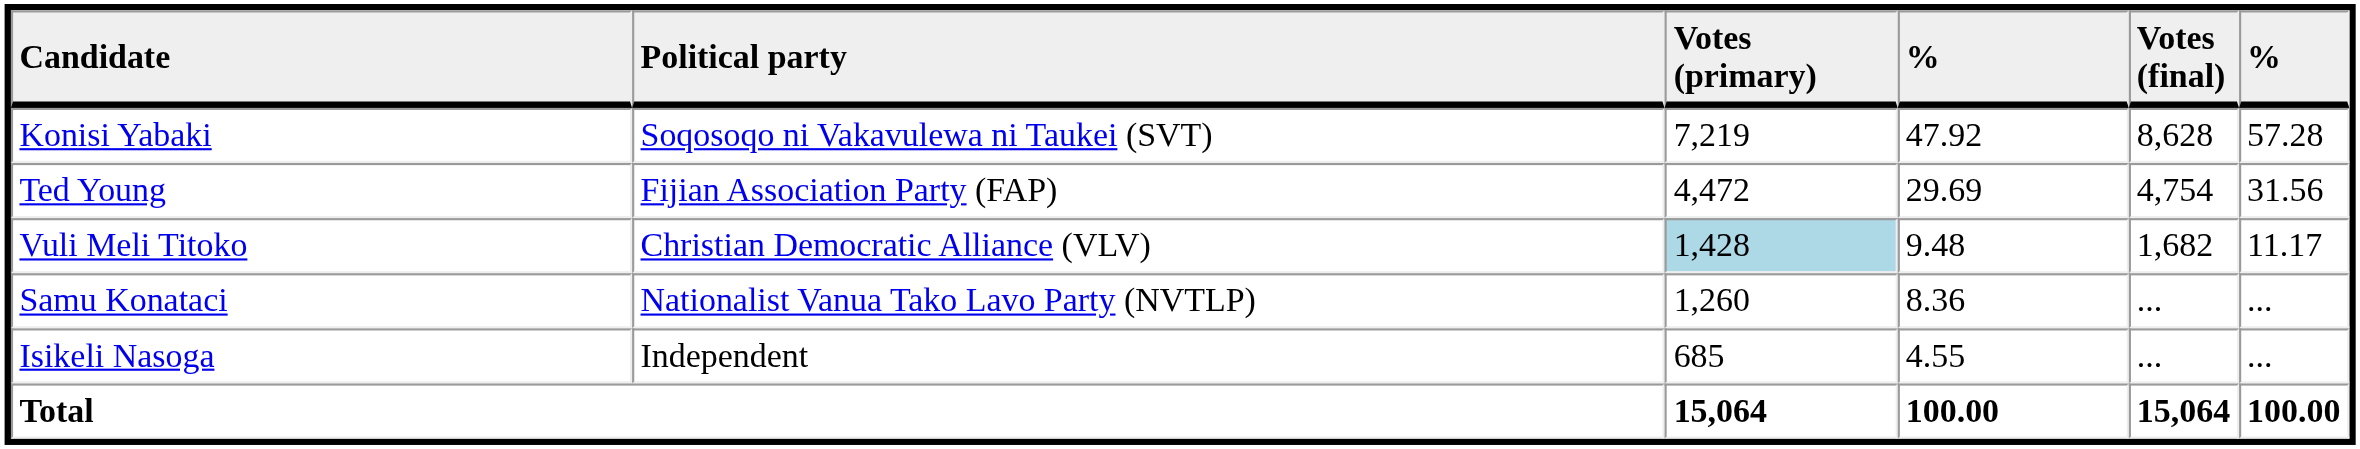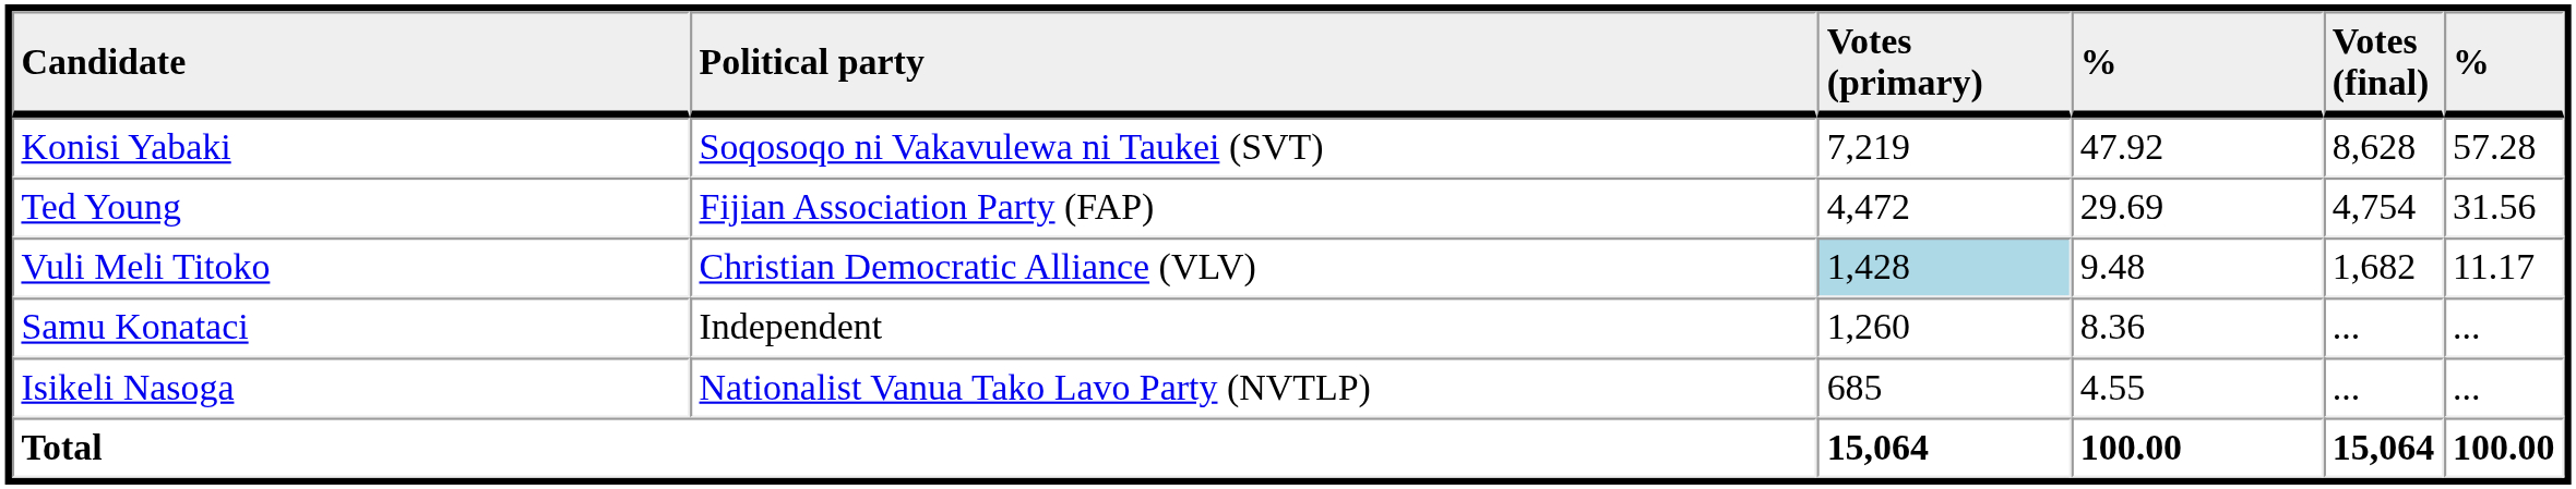 <table border="1" cellpadding="3" cellspacing="0" style="width:70%; margin:auto; margin:5px; border:3px solid;">
 <tr>
 <td td  style="width:27%; border-bottom:3px solid; background:#efefef;"><strong>Candidate</strong></td>
 <td td  style="width:45%; border-bottom:3px solid; background:#efefef;"><strong>Political party</strong></td>
 <td td  style="width:10%; border-bottom:3px solid; background:#efefef;"><strong>Votes<br>(primary)</strong></td>
 <td td  style="width:10%; border-bottom:3px solid; background:#efefef;"><strong>%</strong></td>
 <td td  style="width:4%; border-bottom:3px solid; background:#efefef;"><strong>Votes<br>(final)</strong></td>
 <td td  style="width:4%; border-bottom:3px solid; background:#efefef;"><strong>%</strong></td>
 </tr>
 <tr>
 <td><a href='#'>Konisi Yabaki</a></td>
 <td><a href='#'>Soqosoqo ni Vakavulewa ni Taukei</a> (SVT)</td>
 <td>7,219</td>
 <td>47.92</td>
 <td>8,628</td>
 <td>57.28</td>
 </tr>
 <tr>
 <td><a href='#'>Ted Young</a></td>
 <td><a href='#'>Fijian Association Party</a> (FAP)</td>
 <td>4,472</td>
 <td>29.69</td>
 <td>4,754</td>
 <td>31.56</td>
 </tr>
 <tr>
 <td><a href='#'>Vuli Meli Titoko</a></td>
 <td><a href='#'>Christian Democratic Alliance</a> (VLV)</td>
 <td style="background: lightblue;">1,428</td>
 <td>9.48</td>
 <td>1,682</td>
 <td>11.17</td>
 </tr>
 <tr>
 <td><a href='#'>Samu Konataci</a></td>
-<td><a href='#'>Nationalist Vanua Tako Lavo Party</a> (NVTLP)</td>
+<td>Independent</td>
 <td>1,260</td>
 <td>8.36</td>
 <td>...</td>
 <td>...</td>
 </tr>
 <tr>
 <td><a href='#'>Isikeli Nasoga</a></td>
-<td>Independent</td>
+<td><a href='#'>Nationalist Vanua Tako Lavo Party</a> (NVTLP)</td>
 <td>685</td>
 <td>4.55</td>
 <td>...</td>
 <td>...</td>
 </tr>
 <tr>
 <td colspan=2><strong>Total</strong></td>
 <td><strong>15,064</strong></td>
 <td><strong>100.00</strong></td>
 <td><strong>15,064</strong></td>
 <td><strong>100.00</strong></td>
 </tr>
 </table>
